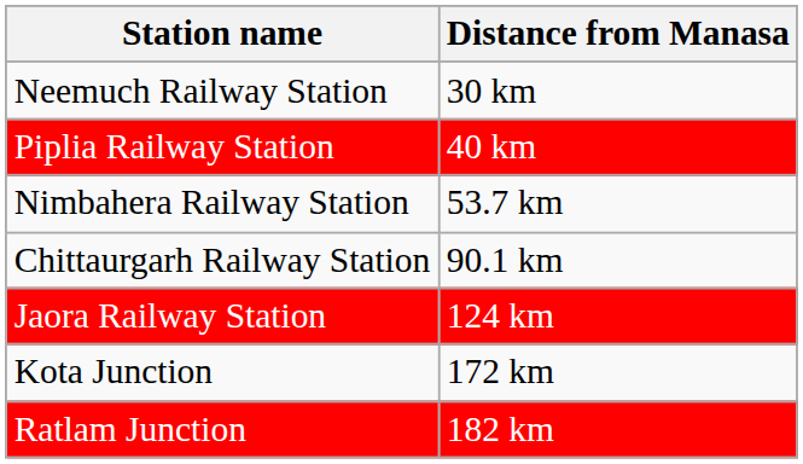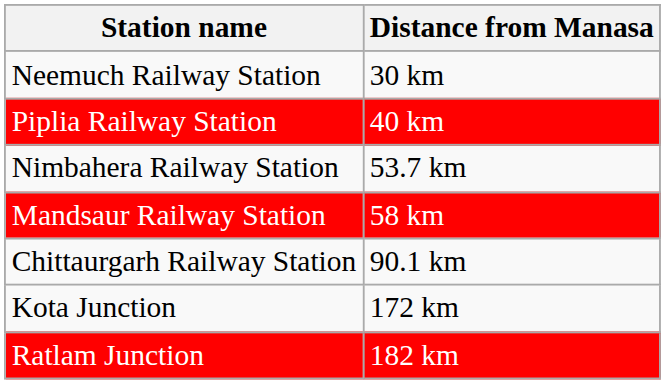 <table class="wikitable">
 <tr>
 <th>Station name</th>
 <th>Distance from Manasa</th>
 </tr>
 <tr>
 <td>Neemuch Railway Station</td>
 <td>30 km</td>
 </tr>
 <tr>
 <td style="background: red; color: white;">Piplia Railway Station</td>
 <td style="background: red; color: white;">40 km</td>
 </tr>
 <tr>
 <td>Nimbahera Railway Station</td>
 <td>53.7 km</td>
 </tr>
 <tr>
+<td style="background: red; color: white;">Mandsaur Railway Station</td>
+<td style="background: red; color: white;">58 km</td>
+</tr>
+<tr>
 <td>Chittaurgarh Railway Station</td>
 <td>90.1 km</td>
-</tr>
-<tr>
-<td style="background: red; color: white;">Jaora Railway Station</td>
-<td style="background: red; color: white;">124 km</td>
 </tr>
 <tr>
 <td>Kota Junction</td>
 <td>172 km</td>
 </tr>
 <tr>
 <td style="background: red; color: white;">Ratlam Junction</td>
 <td style="background: red; color: white;">182 km</td>
 </tr>
 </table>
